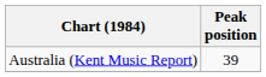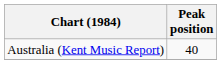 <table class="wikitable sortable">
 <tr>
 <th>Chart (1984)</th>
 <th>Peak<br>position</th>
 </tr>
 <tr>
 <td align="left">Australia (<a href='#'>Kent Music Report</a>)</td>
-<td align="center">39</td>
+<td align="center">40</td>
 </tr>
 <tr>
 </tr>
 </table>
